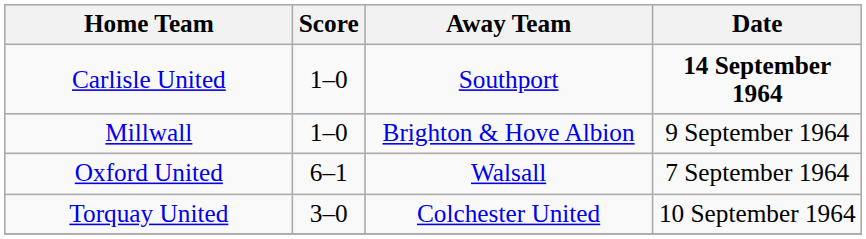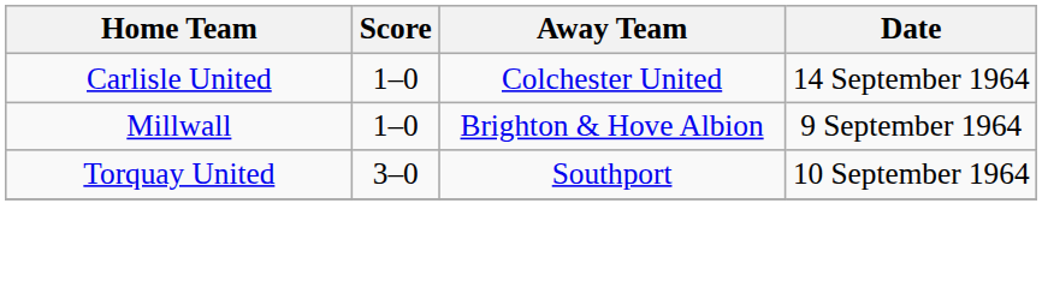 <table class="wikitable" style="text-align:center;">
 <tr>
 <th width=175>Home Team</th>
 <th width=20>Score</th>
 <th width=175>Away Team</th>
 <th width=125>Date</th>
 </tr>
 <tr>
 <td><a href='#'>Carlisle United</a></td>
 <td>1–0</td>
-<td><a href='#'>Southport</a></td>
-<td><strong>14 September 1964</strong></td>
+<td><a href='#'>Colchester United</a></td>
+<td>14 September 1964</td>
 </tr>
 <tr>
 <td><a href='#'>Millwall</a></td>
 <td>1–0</td>
 <td><a href='#'>Brighton & Hove Albion</a></td>
 <td>9 September 1964</td>
 </tr>
 <tr>
-<td><a href='#'>Oxford United</a></td>
-<td>6–1</td>
-<td><a href='#'>Walsall</a></td>
-<td>7 September 1964</td>
-</tr>
-<tr>
 <td><a href='#'>Torquay United</a></td>
 <td>3–0</td>
-<td><a href='#'>Colchester United</a></td>
+<td><a href='#'>Southport</a></td>
 <td>10 September 1964</td>
 </tr>
 <tr>
 </tr>
 </table>
